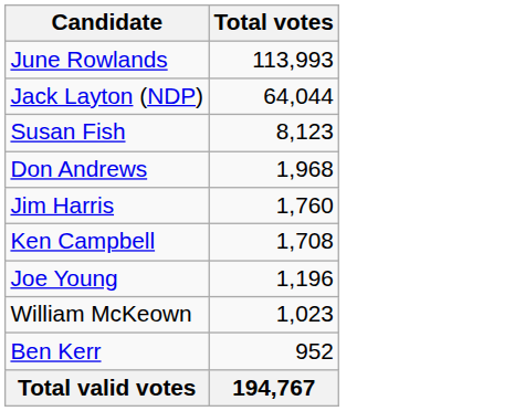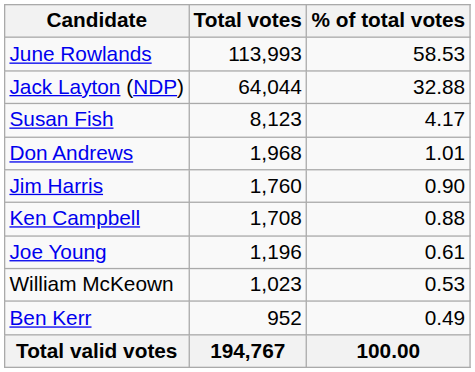 <table class="wikitable sortable">
 <tr bgcolor="#EEEEEE">
 <th align="left">Candidate</th>
 <th align="right">Total votes</th>
+<th align="right">% of total votes</th>
 </tr>
 <tr>
 <td align="left"><a href='#'>June Rowlands</a></td>
 <td align="right">113,993</td>
+<td align="right">58.53</td>
 </tr>
 <tr>
 <td align="left"><a href='#'>Jack Layton</a> (<a href='#'>NDP</a>)</td>
 <td align="right">64,044</td>
+<td align="right">32.88</td>
 </tr>
 <tr>
 <td align="left"><a href='#'>Susan Fish</a></td>
 <td align="right">8,123</td>
+<td align="right">4.17</td>
 </tr>
 <tr>
 <td align="left"><a href='#'>Don Andrews</a></td>
 <td align="right">1,968</td>
+<td align="right">1.01</td>
 </tr>
 <tr>
 <td align="left"><a href='#'>Jim Harris</a></td>
 <td align="right">1,760</td>
+<td align="right">0.90</td>
 </tr>
 <tr>
 <td align="left"><a href='#'>Ken Campbell</a></td>
 <td align="right">1,708</td>
+<td align="right">0.88</td>
 </tr>
 <tr>
 <td align="left"><a href='#'>Joe Young</a></td>
 <td align="right">1,196</td>
+<td align="right">0.61</td>
 </tr>
 <tr>
 <td align="left">William McKeown</td>
 <td align="right">1,023</td>
+<td align="right">0.53</td>
 </tr>
 <tr>
 <td align="left"><a href='#'>Ben Kerr</a></td>
 <td align="right">952</td>
+<td align="right">0.49</td>
 </tr>
 <tr bgcolor="#EEEEEE">
 <th align="left">Total valid votes</th>
 <th align="right">194,767</th>
+<th align="right">100.00</th>
 </tr>
 </table>
